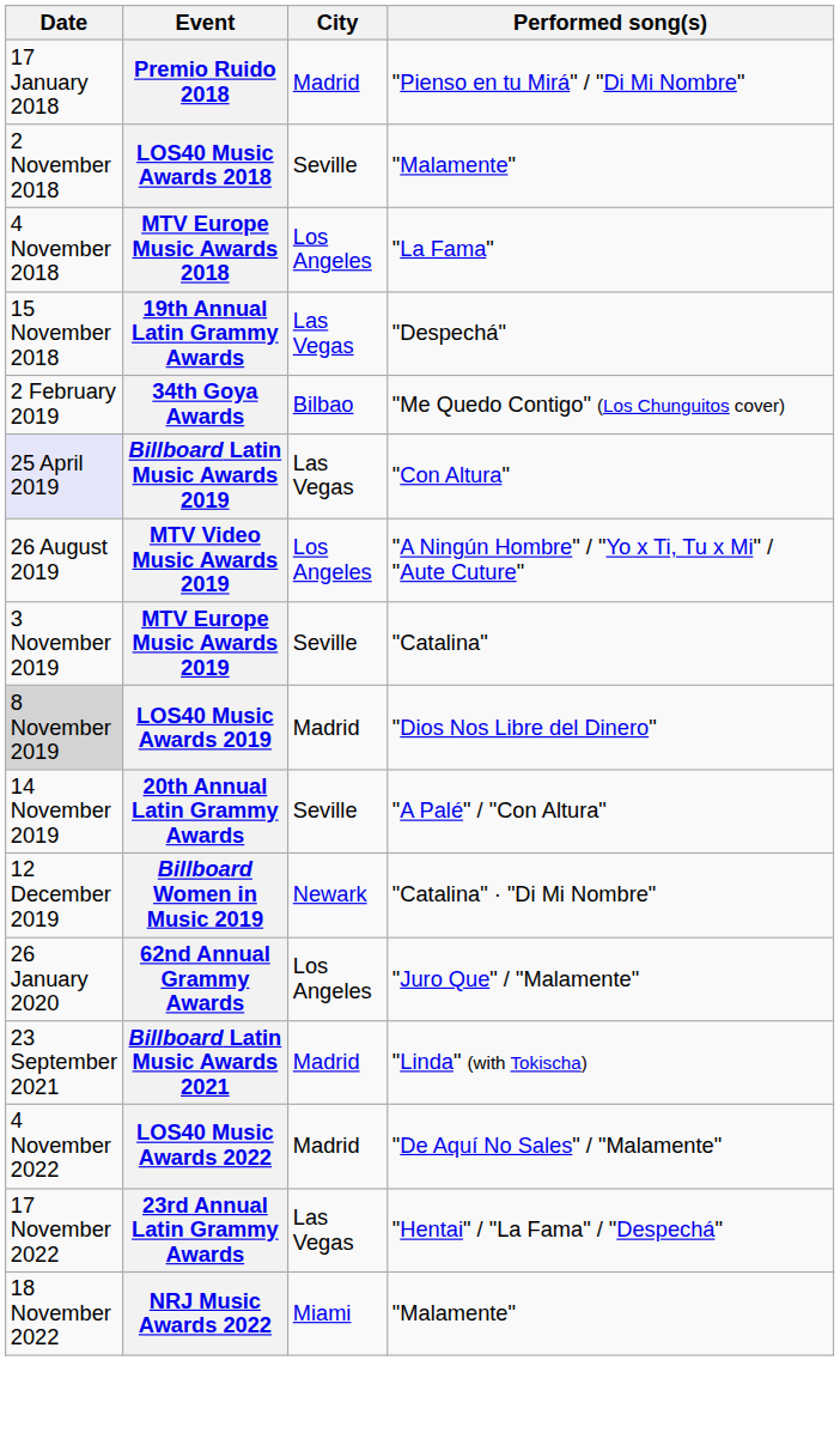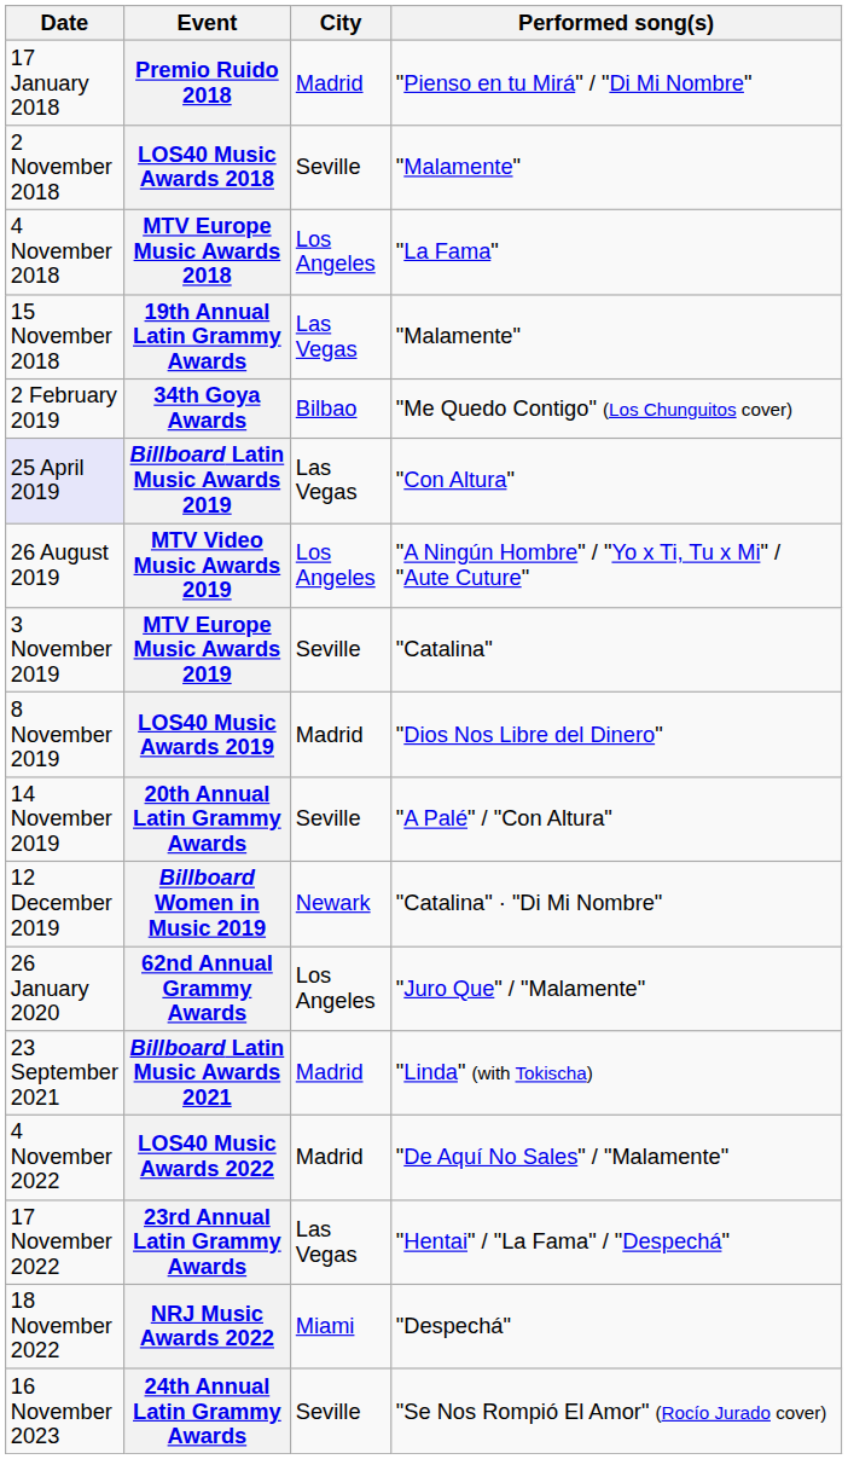 <table class="wikitable sortable plainrowheaders">
 <tr>
 <th style="width:12%;">Date</th>
 <th style="width:20%;">Event</th>
 <th style="width:12%;">City</th>
 <th>Performed song(s)</th>
 </tr>
 <tr>
 <td>17 January 2018</td>
 <th scope="row"><a href='#'>Premio Ruido 2018</a></th>
 <td><a href='#'>Madrid</a></td>
 <td>"<a href='#'>Pienso en tu Mirá</a>" / "<a href='#'>Di Mi Nombre</a>"</td>
 </tr>
 <tr>
 <td>2 November 2018</td>
 <th scope="row"><a href='#'>LOS40 Music Awards 2018</a></th>
 <td>Seville</td>
 <td>"<a href='#'>Malamente</a>"</td>
 </tr>
 <tr>
 <td>4 November 2018</td>
 <th scope="row"><a href='#'>MTV Europe Music Awards 2018</a></th>
 <td><a href='#'>Los Angeles</a></td>
 <td>"<a href='#'>La Fama</a>"</td>
 </tr>
 <tr>
 <td>15 November 2018</td>
 <th scope="row"><a href='#'>19th Annual Latin Grammy Awards</a></th>
 <td><a href='#'>Las Vegas</a></td>
-<td>"Despechá"</td>
+<td>"Malamente"</td>
 </tr>
 <tr>
 <td>2 February 2019</td>
 <th scope="row"><a href='#'>34th Goya Awards</a></th>
 <td><a href='#'>Bilbao</a></td>
 <td>"Me Quedo Contigo" <small>(<a href='#'>Los Chunguitos</a> cover)</small></td>
 </tr>
 <tr>
 <td style="background: lavender;">25 April 2019</td>
 <th scope="row"><a href='#'><em>Billboard</em> Latin Music Awards 2019</a></th>
 <td>Las Vegas</td>
 <td>"<a href='#'>Con Altura</a>"</td>
 </tr>
 <tr>
 <td>26 August 2019</td>
 <th scope="row"><a href='#'>MTV Video Music Awards 2019</a></th>
 <td><a href='#'>Los Angeles</a></td>
 <td>"<a href='#'>A Ningún Hombre</a>" / "<a href='#'>Yo x Ti, Tu x Mi</a>" / "<a href='#'>Aute Cuture</a>"</td>
 </tr>
 <tr>
 <td>3 November 2019</td>
 <th scope="row"><a href='#'>MTV Europe Music Awards 2019</a></th>
 <td>Seville</td>
 <td>"Catalina"</td>
 </tr>
 <tr>
-<td style="background: lightgrey;">8 November 2019</td>
+<td>8 November 2019</td>
 <th scope="row"><a href='#'>LOS40 Music Awards 2019</a></th>
 <td>Madrid</td>
 <td>"<a href='#'>Dios Nos Libre del Dinero</a>"</td>
 </tr>
 <tr>
 <td>14 November 2019</td>
 <th scope="row"><a href='#'>20th Annual Latin Grammy Awards</a></th>
 <td>Seville</td>
 <td>"<a href='#'>A Palé</a>" / "Con Altura"</td>
 </tr>
 <tr>
 <td>12 December 2019</td>
 <th scope="row"><a href='#'><em>Billboard</em> Women in Music 2019</a></th>
 <td><a href='#'>Newark</a></td>
 <td>"Catalina" · "Di Mi Nombre"</td>
 </tr>
 <tr>
 <td>26 January 2020</td>
 <th scope="row"><a href='#'>62nd Annual Grammy Awards</a></th>
 <td>Los Angeles</td>
 <td>"<a href='#'>Juro Que</a>" / "Malamente"</td>
 </tr>
 <tr>
 <td>23 September 2021</td>
 <th scope="row"><a href='#'><em>Billboard</em> Latin Music Awards 2021</a></th>
 <td><a href='#'>Madrid</a></td>
 <td>"<a href='#'>Linda</a>" <small>(with <a href='#'>Tokischa</a>)</small></td>
 </tr>
 <tr>
 <td>4 November 2022</td>
 <th scope="row"><a href='#'>LOS40 Music Awards 2022</a></th>
 <td>Madrid</td>
 <td>"<a href='#'>De Aquí No Sales</a>" / "Malamente"</td>
 </tr>
 <tr>
 <td>17 November 2022</td>
 <th scope="row"><a href='#'>23rd Annual Latin Grammy Awards</a></th>
 <td>Las Vegas</td>
 <td>"<a href='#'>Hentai</a>" / "La Fama" / "<a href='#'>Despechá</a>"</td>
 </tr>
 <tr>
 <td>18 November 2022</td>
 <th scope="row"><a href='#'>NRJ Music Awards 2022</a></th>
 <td><a href='#'>Miami</a></td>
-<td>"Malamente"</td>
+<td>"Despechá"</td>
+</tr>
+<tr>
+<td>16 November 2023</td>
+<th scope="row"><a href='#'>24th Annual Latin Grammy Awards</a></th>
+<td>Seville</td>
+<td>"Se Nos Rompió El Amor" <small>(<a href='#'>Rocío Jurado</a> cover)</small></td>
 </tr>
 </table>
